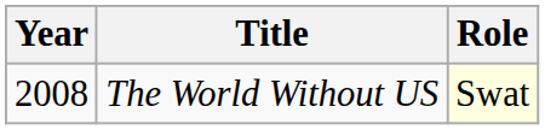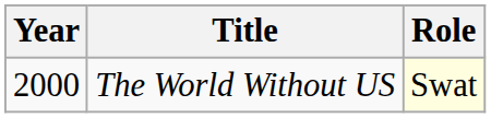 <table class="wikitable sortable">
 <tr>
 <th class="unsortable">Year</th>
 <th class="unsortable">Title</th>
 <th class="unsortable">Role</th>
 </tr>
 <tr>
-<td>2008</td>
+<td>2000</td>
 <td><em>The World Without US</em></td>
 <td style="background: lightyellow;">Swat </td>
 </tr>
 </table>
